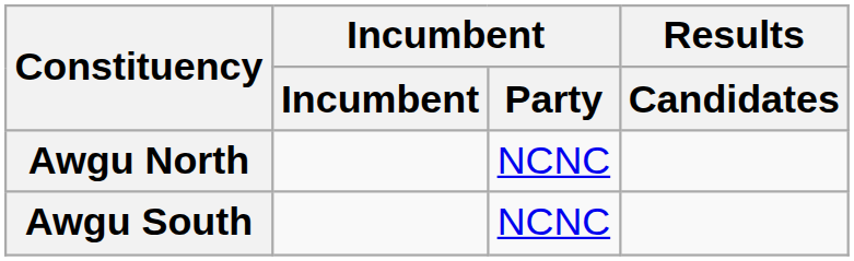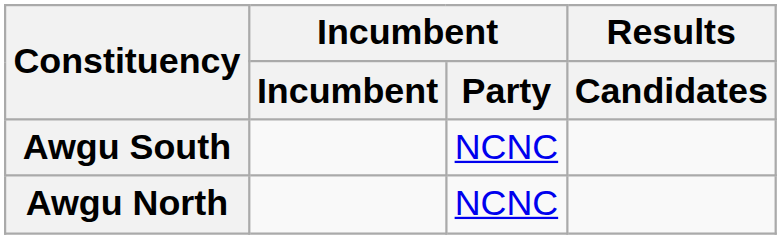 <table class="wikitable sortable">
 <tr>
 <th rowspan="2">Constituency</th>
 <th colspan="2">Incumbent</th>
 <th>Results</th>
 </tr>
 <tr valign="bottom">
 <th>Incumbent</th>
 <th>Party</th>
 <th>Candidates</th>
 </tr>
 <tr>
+<th>Awgu South</th>
+<td></td>
+<td><a href='#'>NCNC</a></td>
+<td nowrap=""></td>
+</tr>
+<tr>
 <th>Awgu North</th>
 <td></td>
 <td><a href='#'>NCNC</a></td>
 <td nowrap=""></td>
 </tr>
-<tr>
-<th>Awgu South</th>
-<td></td>
-<td><a href='#'>NCNC</a></td>
-<td nowrap=""></td>
-</tr>
 </table>
